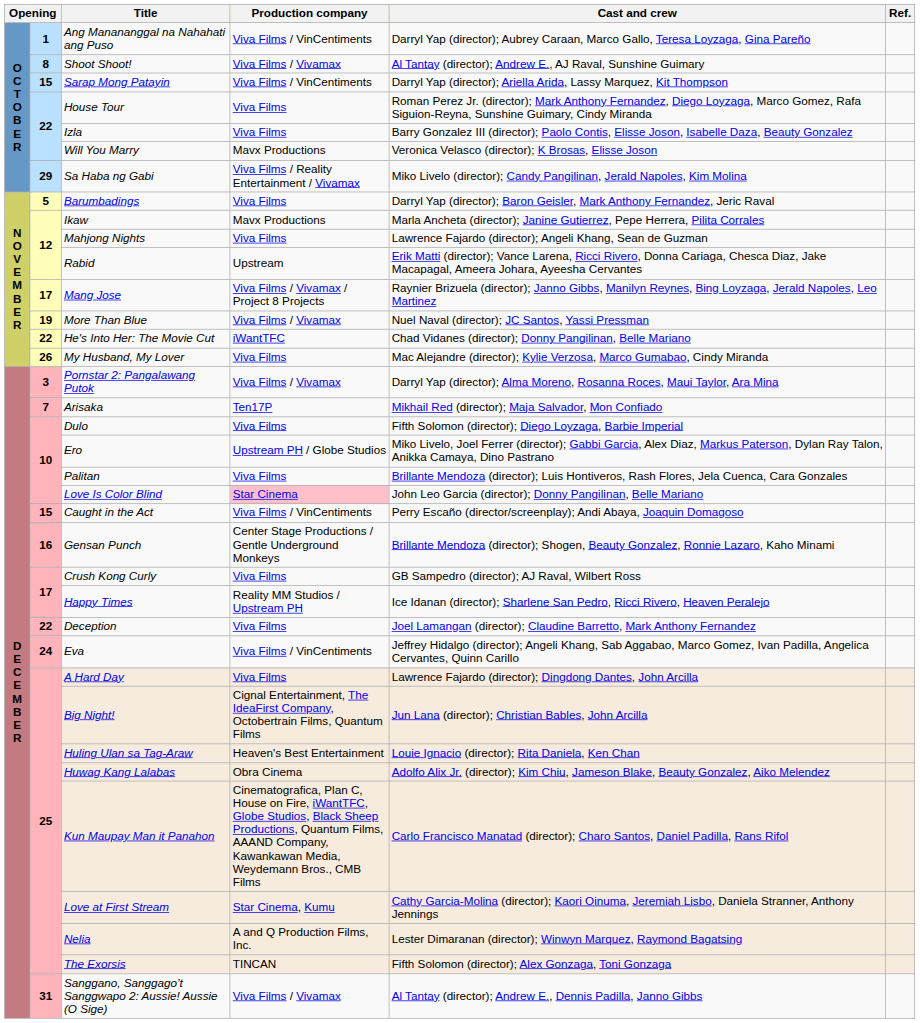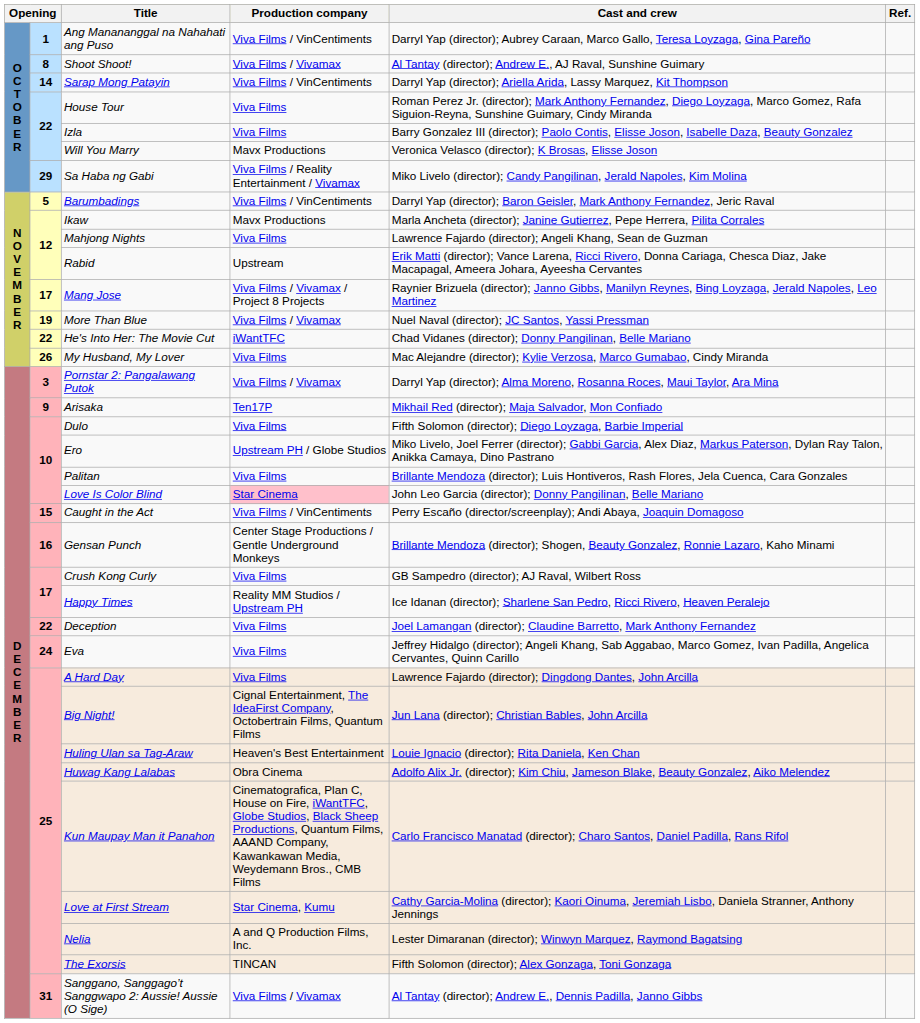 <table class="wikitable sortable">
 <tr style="background:#ffffba; text-align:center;">
 <th colspan="2" style="width:05%">Opening</th>
 <th style="width:17%">Title</th>
 <th style="width:16%">Production company</th>
 <th style="width:50%">Cast and crew</th>
 <th style="width:02%">Ref.</th>
 </tr>
 <tr>
 <th rowspan="7" style="text-align:center; background:#6698c6">O<br>C<br>T<br>O<br>B<br>E<br>R</th>
 <td style="text-align:center; background:#bae1ff"><strong>1</strong></td>
 <td><em>Ang Manananggal na Nahahati ang Puso</em></td>
 <td><a href='#'>Viva Films</a> / VinCentiments</td>
 <td>Darryl Yap (director); Aubrey Caraan, Marco Gallo, <a href='#'>Teresa Loyzaga</a>, <a href='#'>Gina Pareño</a></td>
 <td></td>
 </tr>
 <tr>
 <td style="text-align:center; background:#bae1ff"><strong>8</strong></td>
 <td><em>Shoot Shoot!</em></td>
 <td><a href='#'>Viva Films</a> / <a href='#'>Vivamax</a></td>
 <td><a href='#'>Al Tantay</a> (director); <a href='#'>Andrew E.</a>, AJ Raval, Sunshine Guimary</td>
 <td></td>
 </tr>
 <tr>
-<td style="text-align:center; background:#bae1ff"><strong>15</strong></td>
+<td style="text-align:center; background:#bae1ff"><strong>14</strong></td>
 <td><em><a href='#'>Sarap Mong Patayin</a></em></td>
 <td><a href='#'>Viva Films</a> / VinCentiments</td>
 <td>Darryl Yap (director); <a href='#'>Ariella Arida</a>, Lassy Marquez, <a href='#'>Kit Thompson</a></td>
 <td></td>
 </tr>
 <tr>
 <td rowspan="3" style="text-align:center; background:#bae1ff"><strong>22</strong></td>
 <td><em>House Tour</em></td>
 <td><a href='#'>Viva Films</a></td>
 <td>Roman Perez Jr. (director); <a href='#'>Mark Anthony Fernandez</a>, <a href='#'>Diego Loyzaga</a>, Marco Gomez, Rafa Siguion-Reyna, Sunshine Guimary, Cindy Miranda</td>
 <td></td>
 </tr>
 <tr>
 <td><em>Izla</em></td>
 <td><a href='#'>Viva Films</a></td>
 <td>Barry Gonzalez III (director); <a href='#'>Paolo Contis</a>, <a href='#'>Elisse Joson</a>, <a href='#'>Isabelle Daza</a>, <a href='#'>Beauty Gonzalez</a></td>
 <td></td>
 </tr>
 <tr>
 <td><em>Will You Marry</em></td>
 <td>Mavx Productions</td>
 <td>Veronica Velasco (director); <a href='#'>K Brosas</a>, <a href='#'>Elisse Joson</a></td>
 <td></td>
 </tr>
 <tr>
 <td style="text-align:center; background:#bae1ff"><strong>29</strong></td>
 <td><em>Sa Haba ng Gabi</em></td>
 <td><a href='#'>Viva Films</a> / Reality Entertainment / <a href='#'>Vivamax</a></td>
 <td>Miko Livelo (director); <a href='#'>Candy Pangilinan</a>, <a href='#'>Jerald Napoles</a>, <a href='#'>Kim Molina</a></td>
 <td></td>
 </tr>
 <tr>
 <th rowspan="8" style="text-align:center; background:#d0d069 ">N<br>O<br>V<br>E<br>M<br>B<br>E<br>R</th>
 <td style="text-align:center; background:#ffffba;"><strong>5</strong></td>
 <td><em><a href='#'>Barumbadings</a></em></td>
-<td><a href='#'>Viva Films</a></td>
+<td><a href='#'>Viva Films</a> / VinCentiments</td>
 <td>Darryl Yap (director); <a href='#'>Baron Geisler</a>, <a href='#'>Mark Anthony Fernandez</a>, Jeric Raval</td>
 <td></td>
 </tr>
 <tr>
 <td rowspan="3" style="text-align:center; background:#ffffba;"><strong>12</strong></td>
 <td><em>Ikaw</em></td>
 <td>Mavx Productions</td>
 <td>Marla Ancheta (director); <a href='#'>Janine Gutierrez</a>, Pepe Herrera, <a href='#'>Pilita Corrales</a></td>
 <td></td>
 </tr>
 <tr>
 <td><em>Mahjong Nights</em></td>
 <td><a href='#'>Viva Films</a></td>
 <td>Lawrence Fajardo (director); Angeli Khang, Sean de Guzman</td>
 <td></td>
 </tr>
 <tr>
 <td><em>Rabid</em></td>
 <td>Upstream</td>
 <td><a href='#'>Erik Matti</a> (director); Vance Larena, <a href='#'>Ricci Rivero</a>, Donna Cariaga, Chesca Diaz, Jake Macapagal, Ameera Johara, Ayeesha Cervantes</td>
 <td></td>
 </tr>
 <tr>
 <td style="text-align:center; background:#ffffba;"><strong>17</strong></td>
 <td><em><a href='#'>Mang Jose</a></em></td>
 <td><a href='#'>Viva Films</a> / <a href='#'>Vivamax</a> / Project 8 Projects</td>
 <td>Raynier Brizuela (director); <a href='#'>Janno Gibbs</a>, <a href='#'>Manilyn Reynes</a>, <a href='#'>Bing Loyzaga</a>, <a href='#'>Jerald Napoles</a>, <a href='#'>Leo Martinez</a></td>
 <td></td>
 </tr>
 <tr>
 <td style="text-align:center; background:#ffffba;"><strong>19</strong></td>
 <td><em>More Than Blue</em></td>
 <td><a href='#'>Viva Films</a> / <a href='#'>Vivamax</a></td>
 <td>Nuel Naval (director); <a href='#'>JC Santos</a>, <a href='#'>Yassi Pressman</a></td>
 <td></td>
 </tr>
 <tr>
 <td style="text-align:center; background:#ffffba;"><strong>22</strong></td>
 <td><em>He's Into Her: The Movie Cut</em></td>
 <td><a href='#'>iWantTFC</a></td>
 <td>Chad Vidanes (director); <a href='#'>Donny Pangilinan</a>, <a href='#'>Belle Mariano</a></td>
 <td></td>
 </tr>
 <tr>
 <td style="text-align:center; background:#ffffba;"><strong>26</strong></td>
 <td><em>My Husband, My Lover</em></td>
 <td><a href='#'>Viva Films</a></td>
 <td>Mac Alejandre (director); <a href='#'>Kylie Verzosa</a>, <a href='#'>Marco Gumabao</a>, Cindy Miranda</td>
 <td></td>
 </tr>
 <tr>
 <th rowspan="21" style="text-align:center; background:#c47a81 ">D<br>E<br>C<br>E<br>M<br>B<br>E<br>R</th>
 <td style="text-align:center; background:#ffb3ba;"><strong>3</strong></td>
 <td><em><a href='#'>Pornstar 2: Pangalawang Putok</a></em></td>
 <td><a href='#'>Viva Films</a> / <a href='#'>Vivamax</a></td>
 <td>Darryl Yap (director); <a href='#'>Alma Moreno</a>, <a href='#'>Rosanna Roces</a>, <a href='#'>Maui Taylor</a>, <a href='#'>Ara Mina</a></td>
 <td></td>
 </tr>
 <tr>
-<td style="text-align:center; background:#ffb3ba;"><strong>7</strong></td>
+<td style="text-align:center; background:#ffb3ba;"><strong>9</strong></td>
 <td><em>Arisaka</em></td>
 <td><a href='#'>Ten17P</a></td>
 <td><a href='#'>Mikhail Red</a> (director); <a href='#'>Maja Salvador</a>, <a href='#'>Mon Confiado</a></td>
 <td></td>
 </tr>
 <tr>
 <td rowspan="4" style="text-align:center; background:#ffb3ba;"><strong>10</strong></td>
 <td><em>Dulo</em></td>
 <td><a href='#'>Viva Films</a></td>
 <td>Fifth Solomon (director); <a href='#'>Diego Loyzaga</a>, <a href='#'>Barbie Imperial</a></td>
 <td></td>
 </tr>
 <tr>
 <td><em>Ero</em></td>
 <td><a href='#'>Upstream PH</a> / Globe Studios</td>
 <td>Miko Livelo, Joel Ferrer (director); <a href='#'>Gabbi Garcia</a>, Alex Diaz, <a href='#'>Markus Paterson</a>, Dylan Ray Talon, Anikka Camaya, Dino Pastrano</td>
 <td></td>
 </tr>
 <tr>
 <td><em>Palitan</em></td>
 <td><a href='#'>Viva Films</a></td>
 <td><a href='#'>Brillante Mendoza</a> (director); Luis Hontiveros, Rash Flores, Jela Cuenca, Cara Gonzales</td>
 <td></td>
 </tr>
 <tr>
 <td><em><a href='#'>Love Is Color Blind</a></em></td>
 <td style="background: pink;"><a href='#'>Star Cinema</a></td>
 <td>John Leo Garcia (director); <a href='#'>Donny Pangilinan</a>, <a href='#'>Belle Mariano</a></td>
 <td></td>
 </tr>
 <tr>
 <td style="text-align:center; background:#ffb3ba;"><strong>15</strong></td>
 <td><em>Caught in the Act</em></td>
 <td><a href='#'>Viva Films</a> / VinCentiments</td>
 <td>Perry Escaño (director/screenplay); Andi Abaya, <a href='#'>Joaquin Domagoso</a></td>
 <td></td>
 </tr>
 <tr>
 <td style="text-align:center; background:#ffb3ba;"><strong>16</strong></td>
 <td><em>Gensan Punch</em></td>
 <td>Center Stage Productions / Gentle Underground Monkeys</td>
 <td><a href='#'>Brillante Mendoza</a> (director); Shogen, <a href='#'>Beauty Gonzalez</a>, <a href='#'>Ronnie Lazaro</a>, Kaho Minami</td>
 <td></td>
 </tr>
 <tr>
 <td rowspan="2" style="text-align:center; background:#ffb3ba;"><strong>17</strong></td>
 <td><em>Crush Kong Curly</em></td>
 <td><a href='#'>Viva Films</a></td>
 <td>GB Sampedro (director); AJ Raval, Wilbert Ross</td>
 <td></td>
 </tr>
 <tr>
 <td><em><a href='#'>Happy Times</a></em></td>
 <td>Reality MM Studios / <a href='#'>Upstream PH</a></td>
 <td>Ice Idanan (director); <a href='#'>Sharlene San Pedro</a>, <a href='#'>Ricci Rivero</a>, <a href='#'>Heaven Peralejo</a></td>
 <td></td>
 </tr>
 <tr>
 <td style="text-align:center; background:#ffb3ba;"><strong>22</strong></td>
 <td><em>Deception</em></td>
 <td><a href='#'>Viva Films</a></td>
 <td><a href='#'>Joel Lamangan</a> (director); <a href='#'>Claudine Barretto</a>, <a href='#'>Mark Anthony Fernandez</a></td>
 <td></td>
 </tr>
 <tr>
 <td style="text-align:center; background:#ffb3ba;"><strong>24</strong></td>
 <td><em>Eva</em></td>
-<td><a href='#'>Viva Films</a> / VinCentiments</td>
+<td><a href='#'>Viva Films</a></td>
 <td>Jeffrey Hidalgo (director); Angeli Khang, Sab Aggabao, Marco Gomez, Ivan Padilla, Angelica Cervantes, Quinn Carillo</td>
 <td></td>
 </tr>
 <tr>
 <td rowspan="8" style="text-align:center; background:#ffb3ba;"><strong>25</strong></td>
 <td style="background:#f7ebdd"><em><a href='#'>A Hard Day</a></em></td>
 <td style="background:#f7ebdd"><a href='#'>Viva Films</a></td>
 <td style="background:#f7ebdd">Lawrence Fajardo (director); <a href='#'>Dingdong Dantes</a>, <a href='#'>John Arcilla</a></td>
 <td style="background:#f7ebdd"></td>
 </tr>
 <tr>
 <td style="background:#f7ebdd"><em><a href='#'>Big Night!</a></em></td>
 <td style="background:#f7ebdd">Cignal Entertainment, <a href='#'>The IdeaFirst Company</a>, Octobertrain Films, Quantum Films</td>
 <td style="background:#f7ebdd"><a href='#'>Jun Lana</a> (director); <a href='#'>Christian Bables</a>, <a href='#'>John Arcilla</a></td>
 <td style="background:#f7ebdd"></td>
 </tr>
 <tr>
 <td style="background:#f7ebdd"><em><a href='#'>Huling Ulan sa Tag-Araw</a></em></td>
 <td style="background:#f7ebdd">Heaven's Best Entertainment</td>
 <td style="background:#f7ebdd"><a href='#'>Louie Ignacio</a> (director); <a href='#'>Rita Daniela</a>, <a href='#'>Ken Chan</a></td>
 <td style="background:#f7ebdd"></td>
 </tr>
 <tr>
 <td style="background:#f7ebdd"><em><a href='#'>Huwag Kang Lalabas</a></em></td>
 <td style="background:#f7ebdd">Obra Cinema</td>
 <td style="background:#f7ebdd"><a href='#'>Adolfo Alix Jr.</a> (director); <a href='#'>Kim Chiu</a>, <a href='#'>Jameson Blake</a>, <a href='#'>Beauty Gonzalez</a>, <a href='#'>Aiko Melendez</a></td>
 <td style="background:#f7ebdd"></td>
 </tr>
 <tr>
 <td style="background:#f7ebdd"><em><a href='#'>Kun Maupay Man it Panahon</a></em></td>
 <td style="background:#f7ebdd">Cinematografica, Plan C, House on Fire, <a href='#'>iWantTFC</a>, <a href='#'>Globe Studios</a>, <a href='#'>Black Sheep Productions</a>, Quantum Films, AAAND Company, Kawankawan Media, Weydemann Bros., CMB Films</td>
 <td style="background:#f7ebdd"><a href='#'>Carlo Francisco Manatad</a> (director); <a href='#'>Charo Santos</a>, <a href='#'>Daniel Padilla</a>, <a href='#'>Rans Rifol</a></td>
 <td style="background:#f7ebdd"></td>
 </tr>
 <tr>
 <td style="background:#f7ebdd"><em><a href='#'>Love at First Stream</a></em></td>
 <td style="background:#f7ebdd"><a href='#'>Star Cinema</a>, <a href='#'>Kumu</a></td>
 <td style="background:#f7ebdd"><a href='#'>Cathy Garcia-Molina</a> (director); <a href='#'>Kaori Oinuma</a>, <a href='#'>Jeremiah Lisbo</a>, Daniela Stranner, Anthony Jennings</td>
 <td style="background:#f7ebdd"></td>
 </tr>
 <tr>
 <td style="background:#f7ebdd"><em><a href='#'>Nelia</a></em></td>
 <td style="background:#f7ebdd">A and Q Production Films, Inc.</td>
 <td style="background:#f7ebdd">Lester Dimaranan (director); <a href='#'>Winwyn Marquez</a>, <a href='#'>Raymond Bagatsing</a></td>
 <td style="background:#f7ebdd"></td>
 </tr>
 <tr>
 <td style="background:#f7ebdd"><em><a href='#'>The Exorsis</a></em></td>
 <td style="background:#f7ebdd">TINCAN</td>
 <td style="background:#f7ebdd">Fifth Solomon (director); <a href='#'>Alex Gonzaga</a>, <a href='#'>Toni Gonzaga</a></td>
 <td style="background:#f7ebdd"></td>
 </tr>
 <tr>
 <td style="text-align:center; background:#ffb3ba;"><strong>31</strong></td>
 <td><em>Sanggano, Sanggago’t Sanggwapo 2: Aussie! Aussie (O Sige)</em></td>
 <td><a href='#'>Viva Films</a> / <a href='#'>Vivamax</a></td>
 <td><a href='#'>Al Tantay</a> (director); <a href='#'>Andrew E.</a>, <a href='#'>Dennis Padilla</a>, <a href='#'>Janno Gibbs</a></td>
 <td></td>
 </tr>
 </table>
